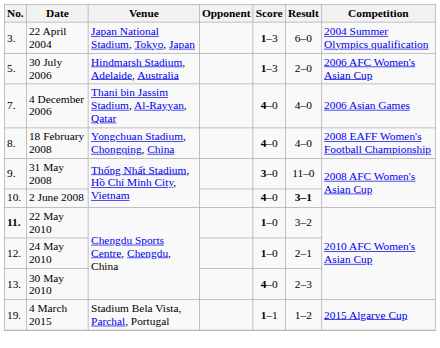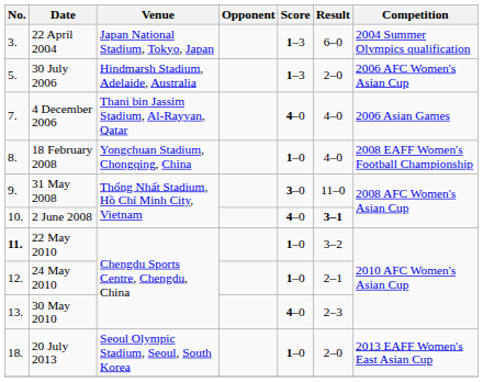 <table class="wikitable">
 <tr>
 <th>No.</th>
 <th>Date</th>
 <th>Venue</th>
 <th>Opponent</th>
 <th>Score</th>
 <th>Result</th>
 <th>Competition</th>
 </tr>
 <tr>
 <td>3.</td>
 <td>22 April 2004</td>
 <td><a href='#'>Japan National Stadium</a>, <a href='#'>Tokyo</a>, <a href='#'>Japan</a></td>
 <td></td>
 <td align=center><strong>1</strong>–3</td>
 <td align=center>6–0</td>
 <td><a href='#'>2004 Summer Olympics qualification</a></td>
 </tr>
 <tr>
 <td>5.</td>
 <td>30 July 2006</td>
 <td><a href='#'>Hindmarsh Stadium</a>, <a href='#'>Adelaide</a>, <a href='#'>Australia</a></td>
 <td></td>
 <td align=center><strong>1</strong>–3</td>
 <td align=center>2–0</td>
 <td><a href='#'>2006 AFC Women's Asian Cup</a></td>
 </tr>
 <tr>
 <td>7.</td>
 <td>4 December 2006</td>
 <td><a href='#'>Thani bin Jassim Stadium</a>, <a href='#'>Al-Rayyan</a>, <a href='#'>Qatar</a></td>
 <td></td>
 <td align=center><strong>4</strong>–0</td>
 <td align=center>4–0</td>
 <td><a href='#'>2006 Asian Games</a></td>
 </tr>
 <tr>
 <td>8.</td>
 <td>18 February 2008</td>
 <td><a href='#'>Yongchuan Stadium</a>, <a href='#'>Chongqing</a>, <a href='#'>China</a></td>
 <td></td>
-<td align=center><strong>4</strong>–0</td>
+<td align=center><strong>1</strong>–0</td>
 <td align=center>4–0</td>
 <td><a href='#'>2008 EAFF Women's Football Championship</a></td>
 </tr>
 <tr>
 <td>9.</td>
 <td>31 May 2008</td>
 <td rowspan=2><a href='#'>Thống Nhất Stadium</a>, <a href='#'>Hồ Chí Minh City</a>, <a href='#'>Vietnam</a></td>
 <td></td>
 <td align=center><strong>3</strong>–0</td>
 <td align=center>11–0</td>
 <td rowspan=2><a href='#'>2008 AFC Women's Asian Cup</a></td>
 </tr>
 <tr>
 <td>10.</td>
 <td>2 June 2008</td>
 <td></td>
 <td align=center><strong>4</strong>–0</td>
 <td align=center><strong>3–1</strong></td>
 </tr>
 <tr>
 <td><strong>11.</strong></td>
 <td>22 May 2010</td>
 <td rowspan=3><a href='#'>Chengdu Sports Centre</a>, <a href='#'>Chengdu</a>, China</td>
 <td></td>
 <td align=center><strong>1</strong>–0</td>
 <td align=center>3–2</td>
 <td rowspan=3><a href='#'>2010 AFC Women's Asian Cup</a></td>
 </tr>
 <tr>
 <td>12.</td>
 <td>24 May 2010</td>
 <td></td>
 <td align=center><strong>1</strong>–0</td>
 <td align=center>2–1</td>
 </tr>
 <tr>
 <td>13.</td>
 <td>30 May 2010</td>
 <td></td>
 <td align=center><strong>4</strong>–0</td>
 <td align=center>2–3</td>
 </tr>
 <tr>
-<td>19.</td>
-<td>4 March 2015</td>
-<td>Stadium Bela Vista, <a href='#'>Parchal</a>, Portugal</td>
+<td>18.</td>
+<td>20 July 2013</td>
+<td><a href='#'>Seoul Olympic Stadium</a>, <a href='#'>Seoul</a>, <a href='#'>South Korea</a></td>
 <td></td>
-<td align=center><strong>1</strong>–1</td>
-<td align=center>1–2</td>
-<td><a href='#'>2015 Algarve Cup</a></td>
+<td align=center><strong>1</strong>–0</td>
+<td align=center>2–0</td>
+<td><a href='#'>2013 EAFF Women's East Asian Cup</a></td>
 </tr>
 <tr>
 </tr>
 </table>
